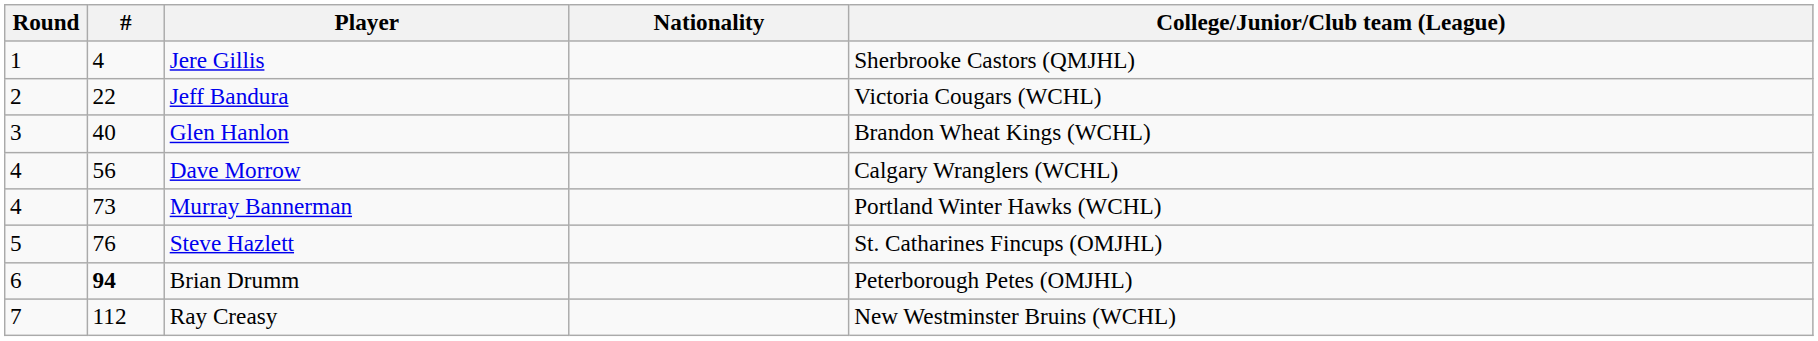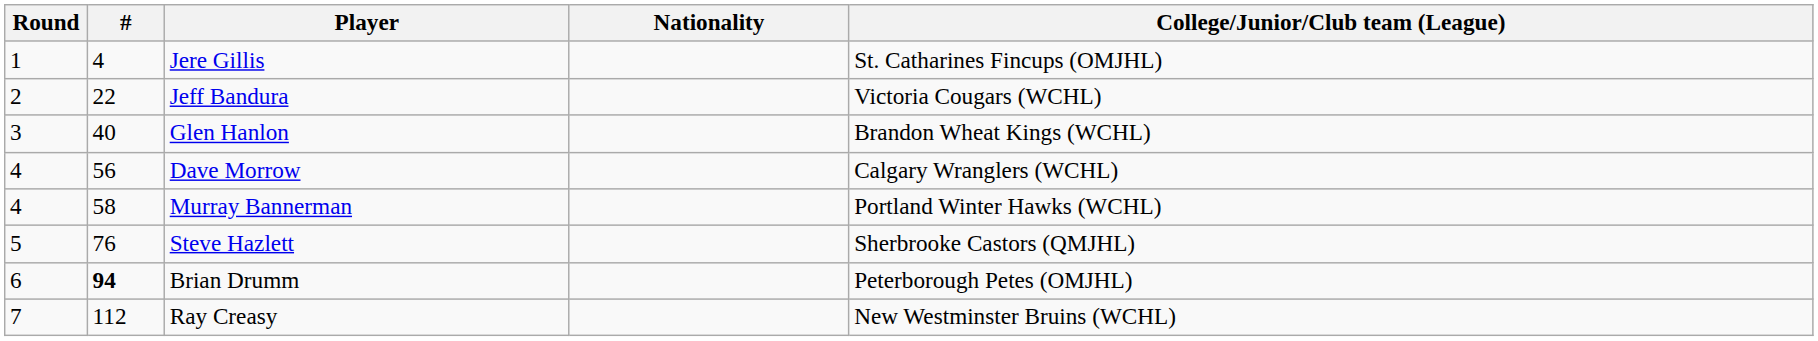 <table class="wikitable">
 <tr align="center">
 <th bgcolor="#DDDDFF" width="4.0%">Round</th>
 <th bgcolor="#DDDDFF" width="4.0%">#</th>
 <th bgcolor="#DDDDFF" width="21.0%">Player</th>
 <th bgcolor="#DDDDFF" width="14.5%">Nationality</th>
 <th bgcolor="#DDDDFF" width="50.0%">College/Junior/Club team (League)</th>
 </tr>
 <tr>
 <td>1</td>
 <td>4</td>
 <td><a href='#'>Jere Gillis</a></td>
 <td></td>
-<td>Sherbrooke Castors (QMJHL)</td>
+<td>St. Catharines Fincups (OMJHL)</td>
 </tr>
 <tr>
 <td>2</td>
 <td>22</td>
 <td><a href='#'>Jeff Bandura</a></td>
 <td></td>
 <td>Victoria Cougars (WCHL)</td>
 </tr>
 <tr>
 <td>3</td>
 <td>40</td>
 <td><a href='#'>Glen Hanlon</a></td>
 <td></td>
 <td>Brandon Wheat Kings (WCHL)</td>
 </tr>
 <tr>
 <td>4</td>
 <td>56</td>
 <td><a href='#'>Dave Morrow</a></td>
 <td></td>
 <td>Calgary Wranglers (WCHL)</td>
 </tr>
 <tr>
 <td>4</td>
-<td>73</td>
+<td>58</td>
 <td><a href='#'>Murray Bannerman</a></td>
 <td></td>
 <td>Portland Winter Hawks (WCHL)</td>
 </tr>
 <tr>
 <td>5</td>
 <td>76</td>
 <td><a href='#'>Steve Hazlett</a></td>
 <td></td>
-<td>St. Catharines Fincups (OMJHL)</td>
+<td>Sherbrooke Castors (QMJHL)</td>
 </tr>
 <tr>
 <td>6</td>
 <td><strong>94</strong></td>
 <td>Brian Drumm</td>
 <td></td>
 <td>Peterborough Petes (OMJHL)</td>
 </tr>
 <tr>
 <td>7</td>
 <td>112</td>
 <td>Ray Creasy</td>
 <td></td>
 <td>New Westminster Bruins (WCHL)</td>
 </tr>
 </table>
